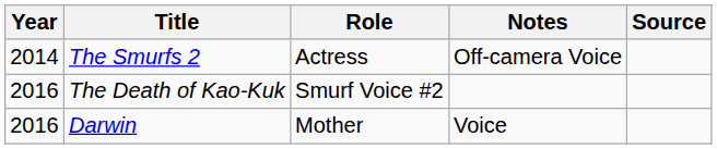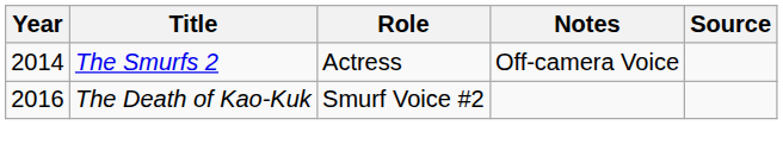 <table class="wikitable">
 <tr>
 <th>Year</th>
 <th>Title</th>
 <th>Role</th>
 <th>Notes</th>
 <th>Source</th>
 </tr>
 <tr>
 <td>2014</td>
 <td><em><a href='#'>The Smurfs 2</a></em></td>
 <td>Actress</td>
 <td>Off-camera Voice</td>
 <td></td>
 </tr>
 <tr>
 <td>2016</td>
 <td><em>The Death of Kao-Kuk</em></td>
 <td>Smurf Voice #2</td>
 <td></td>
 <td></td>
 </tr>
-<tr>
-<td>2016</td>
-<td><em><a href='#'>Darwin</a></em></td>
-<td>Mother</td>
-<td>Voice</td>
-<td></td>
-</tr>
 </table>
